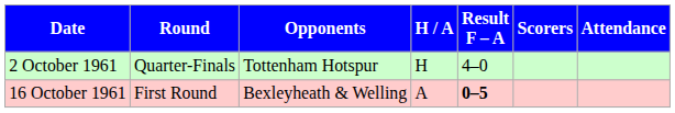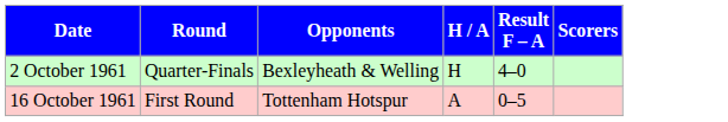 <table class="wikitable">
 <tr>
 <th style="background:#0000FF; color:#FFFFFF; text-align:center;">Date</th>
 <th style="background:#0000FF; color:#FFFFFF; text-align:center;">Round</th>
 <th style="background:#0000FF; color:#FFFFFF; text-align:center;">Opponents</th>
 <th style="background:#0000FF; color:#FFFFFF; text-align:center;">H / A</th>
 <th style="background:#0000FF; color:#FFFFFF; text-align:center;">Result<br>F – A</th>
 <th style="background:#0000FF; color:#FFFFFF; text-align:center;">Scorers</th>
-<th style="background:#0000FF; color:#FFFFFF; text-align:center;">Attendance</th>
 </tr>
 <tr bgcolor="#ccffcc">
 <td>2 October 1961</td>
 <td>Quarter-Finals</td>
-<td>Tottenham Hotspur</td>
+<td>Bexleyheath & Welling</td>
 <td>H</td>
 <td>4–0</td>
-<td></td>
 <td></td>
 </tr>
 <tr bgcolor="#ffcccc">
 <td>16 October 1961</td>
 <td>First Round</td>
-<td>Bexleyheath & Welling</td>
+<td>Tottenham Hotspur</td>
 <td>A</td>
-<td><strong>0–5</strong></td>
-<td></td>
+<td>0–5</td>
 <td></td>
 </tr>
 </table>
